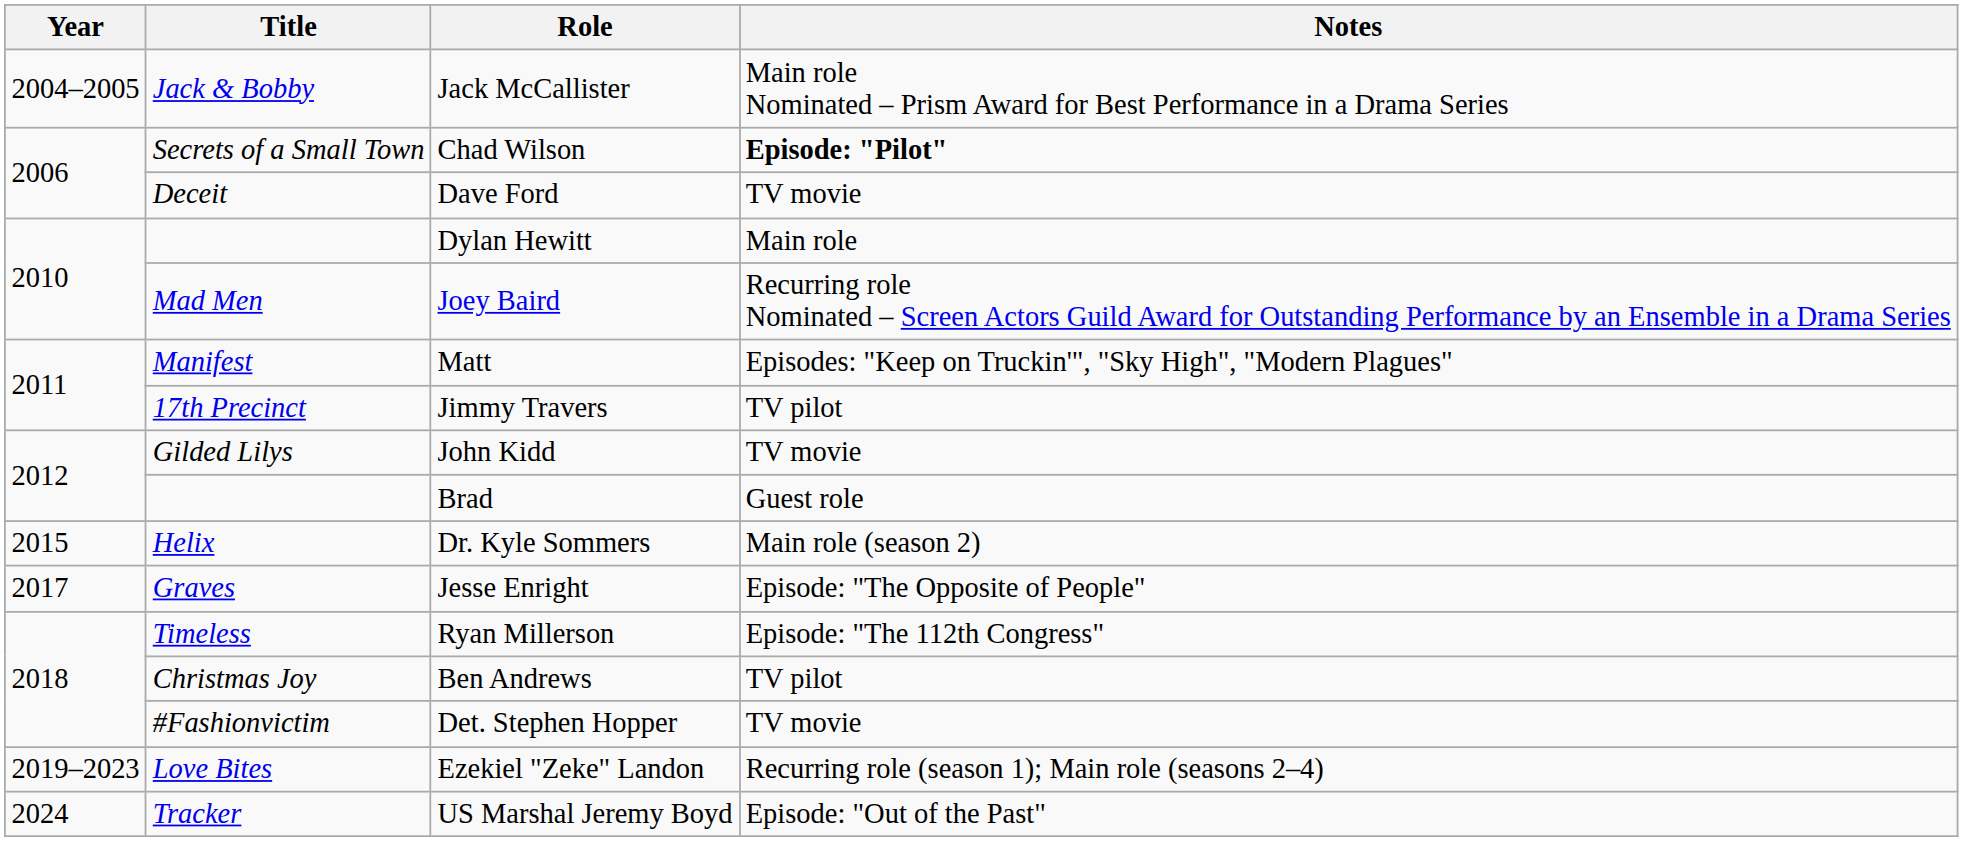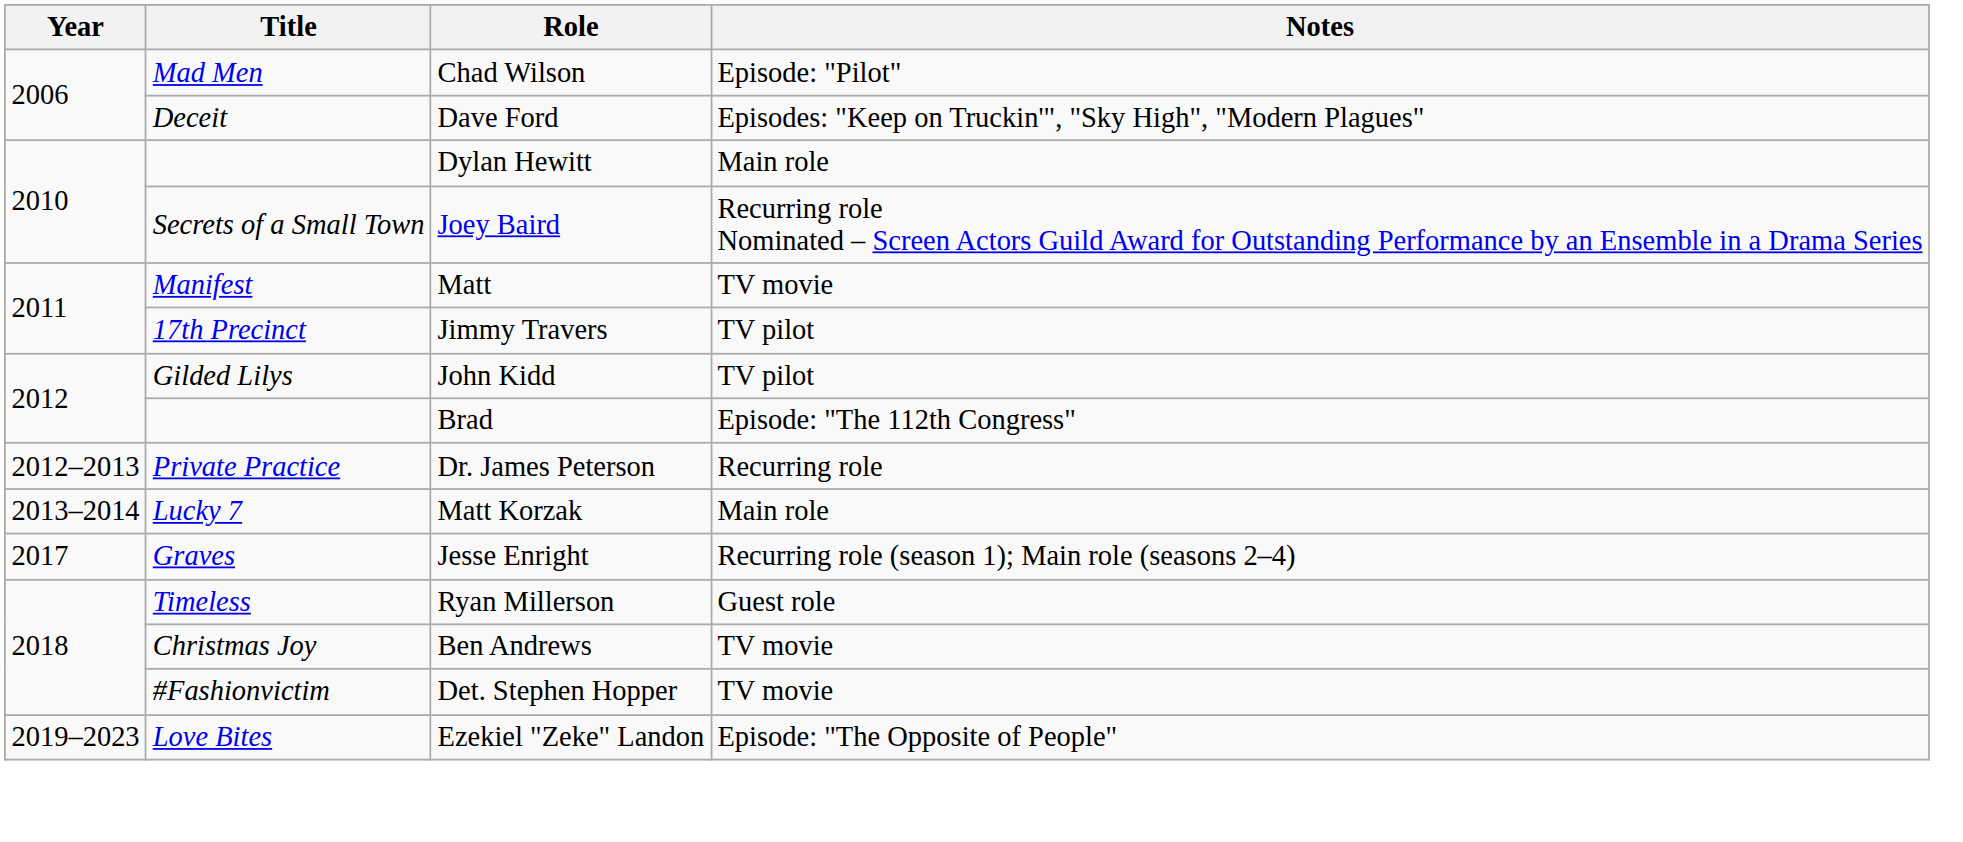 <table class="wikitable sortable">
 <tr>
 <th>Year</th>
 <th>Title</th>
 <th>Role</th>
 <th class="unsortable">Notes</th>
 </tr>
 <tr>
-<td>2004–2005</td>
-<td><em><a href='#'>Jack & Bobby</a></em></td>
-<td>Jack McCallister</td>
-<td>Main role<br>Nominated – Prism Award for Best Performance in a Drama Series</td>
-</tr>
-<tr>
 <td rowspan="2">2006</td>
-<td><em>Secrets of a Small Town</em></td>
+<td><em><a href='#'>Mad Men</a></em></td>
 <td>Chad Wilson</td>
-<td><strong>Episode: "Pilot"</strong></td>
+<td>Episode: "Pilot"</td>
 </tr>
 <tr>
 <td><em>Deceit</em></td>
 <td>Dave Ford</td>
-<td>TV movie</td>
+<td>Episodes: "Keep on Truckin'", "Sky High", "Modern Plagues"</td>
 </tr>
 <tr>
 <td rowspan="2">2010</td>
 <td><em></em></td>
 <td>Dylan Hewitt</td>
 <td>Main role</td>
 </tr>
 <tr>
-<td><em><a href='#'>Mad Men</a></em></td>
+<td><em>Secrets of a Small Town</em></td>
 <td><a href='#'>Joey Baird</a></td>
 <td>Recurring role<br>Nominated – <a href='#'>Screen Actors Guild Award for Outstanding Performance by an Ensemble in a Drama Series</a></td>
 </tr>
 <tr>
 <td rowspan="2">2011</td>
 <td><em><a href='#'>Manifest</a></em></td>
 <td>Matt</td>
-<td>Episodes: "Keep on Truckin'", "Sky High", "Modern Plagues"</td>
+<td>TV movie</td>
 </tr>
 <tr>
 <td><em><a href='#'>17th Precinct</a></em></td>
 <td>Jimmy Travers</td>
 <td>TV pilot</td>
 </tr>
 <tr>
 <td rowspan="2">2012</td>
 <td><em>Gilded Lilys</em></td>
 <td>John Kidd</td>
-<td>TV movie</td>
+<td>TV pilot</td>
 </tr>
 <tr>
 <td><em></em></td>
 <td>Brad</td>
-<td>Guest role</td>
+<td>Episode: "The 112th Congress"</td>
 </tr>
 <tr>
-<td>2015</td>
-<td><em><a href='#'>Helix</a></em></td>
-<td>Dr. Kyle Sommers</td>
-<td>Main role (season 2)</td>
+<td>2012–2013</td>
+<td><em><a href='#'>Private Practice</a></em></td>
+<td>Dr. James Peterson</td>
+<td>Recurring role</td>
+</tr>
+<tr>
+<td>2013–2014</td>
+<td><em><a href='#'>Lucky 7</a></em></td>
+<td>Matt Korzak</td>
+<td>Main role</td>
 </tr>
 <tr>
 <td>2017</td>
 <td><em><a href='#'>Graves</a></em></td>
 <td>Jesse Enright</td>
-<td>Episode: "The Opposite of People"</td>
+<td>Recurring role (season 1); Main role (seasons 2–4)</td>
 </tr>
 <tr>
 <td rowspan="3">2018</td>
 <td><em><a href='#'>Timeless</a></em></td>
 <td>Ryan Millerson</td>
-<td>Episode: "The 112th Congress"</td>
+<td>Guest role</td>
 </tr>
 <tr>
 <td><em>Christmas Joy</em></td>
 <td>Ben Andrews</td>
-<td>TV pilot</td>
+<td>TV movie</td>
 </tr>
 <tr>
 <td><em>#Fashionvictim</em></td>
 <td>Det. Stephen Hopper</td>
 <td>TV movie</td>
 </tr>
 <tr>
 <td>2019–2023</td>
 <td><em><a href='#'>Love Bites</a></em></td>
 <td>Ezekiel "Zeke" Landon</td>
-<td>Recurring role (season 1); Main role (seasons 2–4)</td>
-</tr>
-<tr>
-<td>2024</td>
-<td><em><a href='#'>Tracker</a></em></td>
-<td>US Marshal Jeremy Boyd</td>
-<td>Episode: "Out of the Past"</td>
+<td>Episode: "The Opposite of People"</td>
 </tr>
 </table>
